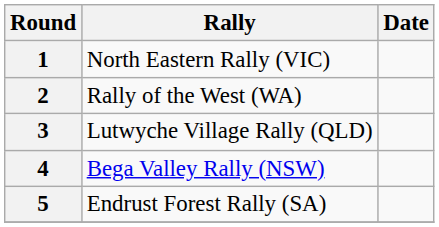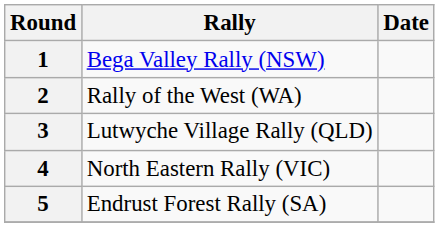 <table class="wikitable" border="1">
 <tr>
 <th>Round</th>
 <th>Rally</th>
 <th>Date</th>
 </tr>
 <tr>
 <th>1</th>
-<td>North Eastern Rally (VIC)</td>
+<td><a href='#'>Bega Valley Rally (NSW)</a></td>
 <td></td>
 </tr>
 <tr>
 <th>2</th>
 <td>Rally of the West (WA)</td>
 <td></td>
 </tr>
 <tr>
 <th>3</th>
 <td>Lutwyche Village Rally (QLD)</td>
 <td></td>
 </tr>
 <tr>
 <th>4</th>
-<td><a href='#'>Bega Valley Rally (NSW)</a></td>
+<td>North Eastern Rally (VIC)</td>
 <td></td>
 </tr>
 <tr>
 <th>5</th>
 <td>Endrust Forest Rally (SA)</td>
 <td></td>
 </tr>
 <tr>
 </tr>
 </table>
